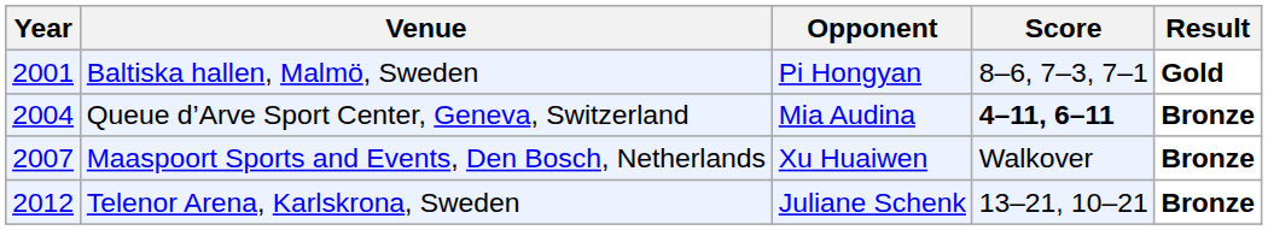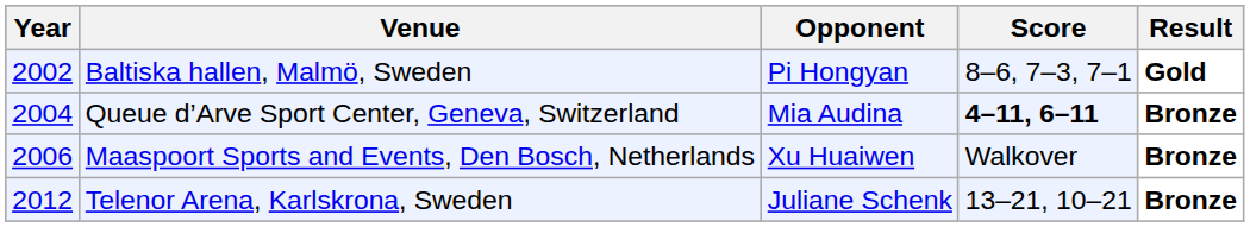 <table class="sortable wikitable" style="font-size: 90%;">
 <tr>
 <th>Year</th>
 <th>Venue</th>
 <th>Opponent</th>
 <th>Score</th>
 <th>Result</th>
 </tr>
 <tr style="background:#ECF2FF">
-<td align="center"><a href='#'>2001</a></td>
+<td align="center"><a href='#'>2002</a></td>
 <td align="left"><a href='#'>Baltiska hallen</a>, <a href='#'>Malmö</a>, Sweden</td>
 <td align="left"> <a href='#'>Pi Hongyan</a></td>
 <td align="left">8–6, 7–3, 7–1</td>
 <td style="text-align:left; background:white"> <strong>Gold</strong></td>
 </tr>
 <tr style="background:#ECF2FF">
 <td align="center"><a href='#'>2004</a></td>
 <td align="left">Queue d’Arve Sport Center, <a href='#'>Geneva</a>, Switzerland</td>
 <td align="left"> <a href='#'>Mia Audina</a></td>
 <td align="left"><strong>4–11, 6–11</strong></td>
 <td style="text-align:left; background:white"> <strong>Bronze</strong></td>
 </tr>
 <tr style="background:#ECF2FF">
-<td align="center"><a href='#'>2007</a></td>
+<td align="center"><a href='#'>2006</a></td>
 <td align="left"><a href='#'>Maaspoort Sports and Events</a>, <a href='#'>Den Bosch</a>, Netherlands</td>
 <td align="left"> <a href='#'>Xu Huaiwen</a></td>
 <td align="left">Walkover</td>
 <td style="text-align:left; background:white"> <strong>Bronze</strong></td>
 </tr>
 <tr style="background:#ECF2FF">
 <td align="center"><a href='#'>2012</a></td>
 <td align="left"><a href='#'>Telenor Arena</a>, <a href='#'>Karlskrona</a>, Sweden</td>
 <td align="left"> <a href='#'>Juliane Schenk</a></td>
 <td align="left">13–21, 10–21</td>
 <td style="text-align:left; background:white"> <strong>Bronze</strong></td>
 </tr>
 </table>
